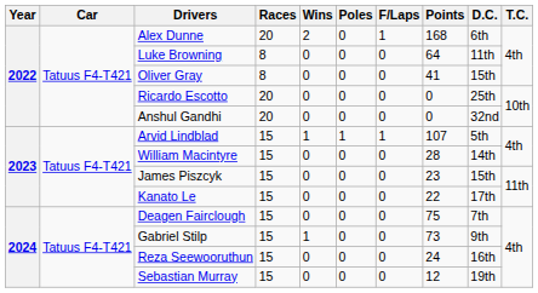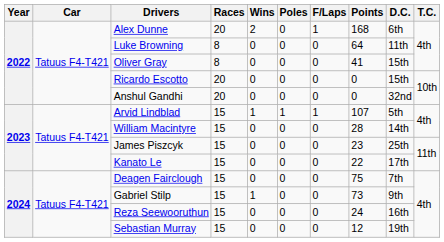 <table class="wikitable" style="font-size:90%">
 <tr>
 <th>Year</th>
 <th>Car</th>
 <th>Drivers</th>
 <th>Races</th>
 <th>Wins</th>
 <th>Poles</th>
 <th>F/Laps</th>
 <th>Points</th>
 <th>D.C.</th>
 <th>T.C.</th>
 </tr>
 <tr>
 <th rowspan="5"><a href='#'>2022</a></th>
 <td rowspan="5"><a href='#'>Tatuus F4-T421</a></td>
 <td> <a href='#'>Alex Dunne</a></td>
 <td>20</td>
 <td>2</td>
 <td>0</td>
 <td>1</td>
 <td>168</td>
 <td>6th</td>
 <td rowspan="3">4th</td>
 </tr>
 <tr>
 <td> <a href='#'>Luke Browning</a></td>
 <td>8</td>
 <td>0</td>
 <td>0</td>
 <td>0</td>
 <td>64</td>
 <td>11th</td>
 </tr>
 <tr>
 <td> <a href='#'>Oliver Gray</a></td>
 <td>8</td>
 <td>0</td>
 <td>0</td>
 <td>0</td>
 <td>41</td>
 <td>15th</td>
 </tr>
 <tr>
 <td> <a href='#'>Ricardo Escotto</a></td>
 <td>20</td>
 <td>0</td>
 <td>0</td>
 <td>0</td>
 <td>0</td>
-<td>25th</td>
+<td>15th</td>
 <td rowspan="2">10th</td>
 </tr>
 <tr>
 <td> Anshul Gandhi</td>
 <td>20</td>
 <td>0</td>
 <td>0</td>
 <td>0</td>
 <td>0</td>
 <td>32nd</td>
 </tr>
 <tr>
 <th rowspan="4"><a href='#'>2023</a></th>
 <td rowspan="4"><a href='#'>Tatuus F4-T421</a></td>
 <td> <a href='#'>Arvid Lindblad</a></td>
 <td>15</td>
 <td>1</td>
 <td>1</td>
 <td>1</td>
 <td>107</td>
 <td>5th</td>
 <td rowspan="2">4th</td>
 </tr>
 <tr>
 <td> <a href='#'>William Macintyre</a></td>
 <td>15</td>
 <td>0</td>
 <td>0</td>
 <td>0</td>
 <td>28</td>
 <td>14th</td>
 </tr>
 <tr>
 <td> James Piszcyk</td>
 <td>15</td>
 <td>0</td>
 <td>0</td>
 <td>0</td>
 <td>23</td>
-<td>15th</td>
+<td>25th</td>
 <td rowspan="2">11th</td>
 </tr>
 <tr>
 <td> <a href='#'>Kanato Le</a></td>
 <td>15</td>
 <td>0</td>
 <td>0</td>
 <td>0</td>
 <td>22</td>
 <td>17th</td>
 </tr>
 <tr>
 <th rowspan="4"><a href='#'>2024</a></th>
 <td rowspan="4"><a href='#'>Tatuus F4-T421</a></td>
 <td> <a href='#'>Deagen Fairclough</a></td>
 <td>15</td>
 <td>0</td>
 <td>0</td>
 <td>0</td>
 <td>75</td>
 <td>7th</td>
 <td rowspan="4">4th</td>
 </tr>
 <tr>
 <td> Gabriel Stilp</td>
 <td>15</td>
 <td>1</td>
 <td>0</td>
 <td>0</td>
 <td>73</td>
 <td>9th</td>
 </tr>
 <tr>
 <td> <a href='#'>Reza Seewooruthun</a></td>
 <td>15</td>
 <td>0</td>
 <td>0</td>
 <td>0</td>
 <td>24</td>
 <td>16th</td>
 </tr>
 <tr>
 <td> <a href='#'>Sebastian Murray</a></td>
 <td>15</td>
 <td>0</td>
 <td>0</td>
 <td>0</td>
 <td>12</td>
 <td>19th</td>
 </tr>
 </table>
